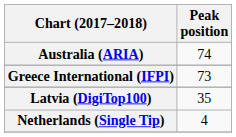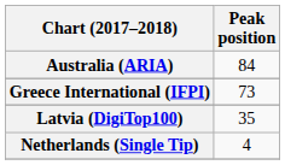 <table class="wikitable sortable plainrowheaders" style="text-align:center">
 <tr>
 <th scope="col">Chart (2017–2018)</th>
 <th scope="col">Peak<br> position</th>
 </tr>
 <tr>
 <th scope="row">Australia (<a href='#'>ARIA</a>)</th>
-<td>74</td>
+<td>84</td>
 </tr>
 <tr>
 </tr>
 <tr>
 </tr>
 <tr>
 </tr>
 <tr>
 <th scope="row">Greece International (<a href='#'>IFPI</a>)</th>
 <td>73</td>
 </tr>
 <tr>
 </tr>
 <tr>
 <th scope="row">Latvia (<a href='#'>DigiTop100</a>)</th>
 <td>35</td>
 </tr>
 <tr>
 <th scope="row">Netherlands (<a href='#'>Single Tip</a>)</th>
 <td>4</td>
 </tr>
 <tr>
 </tr>
 <tr>
 </tr>
 <tr>
 </tr>
 <tr>
 </tr>
 <tr>
 </tr>
 <tr>
 </tr>
 <tr>
 </tr>
 <tr>
 </tr>
 <tr>
 </tr>
 </table>
